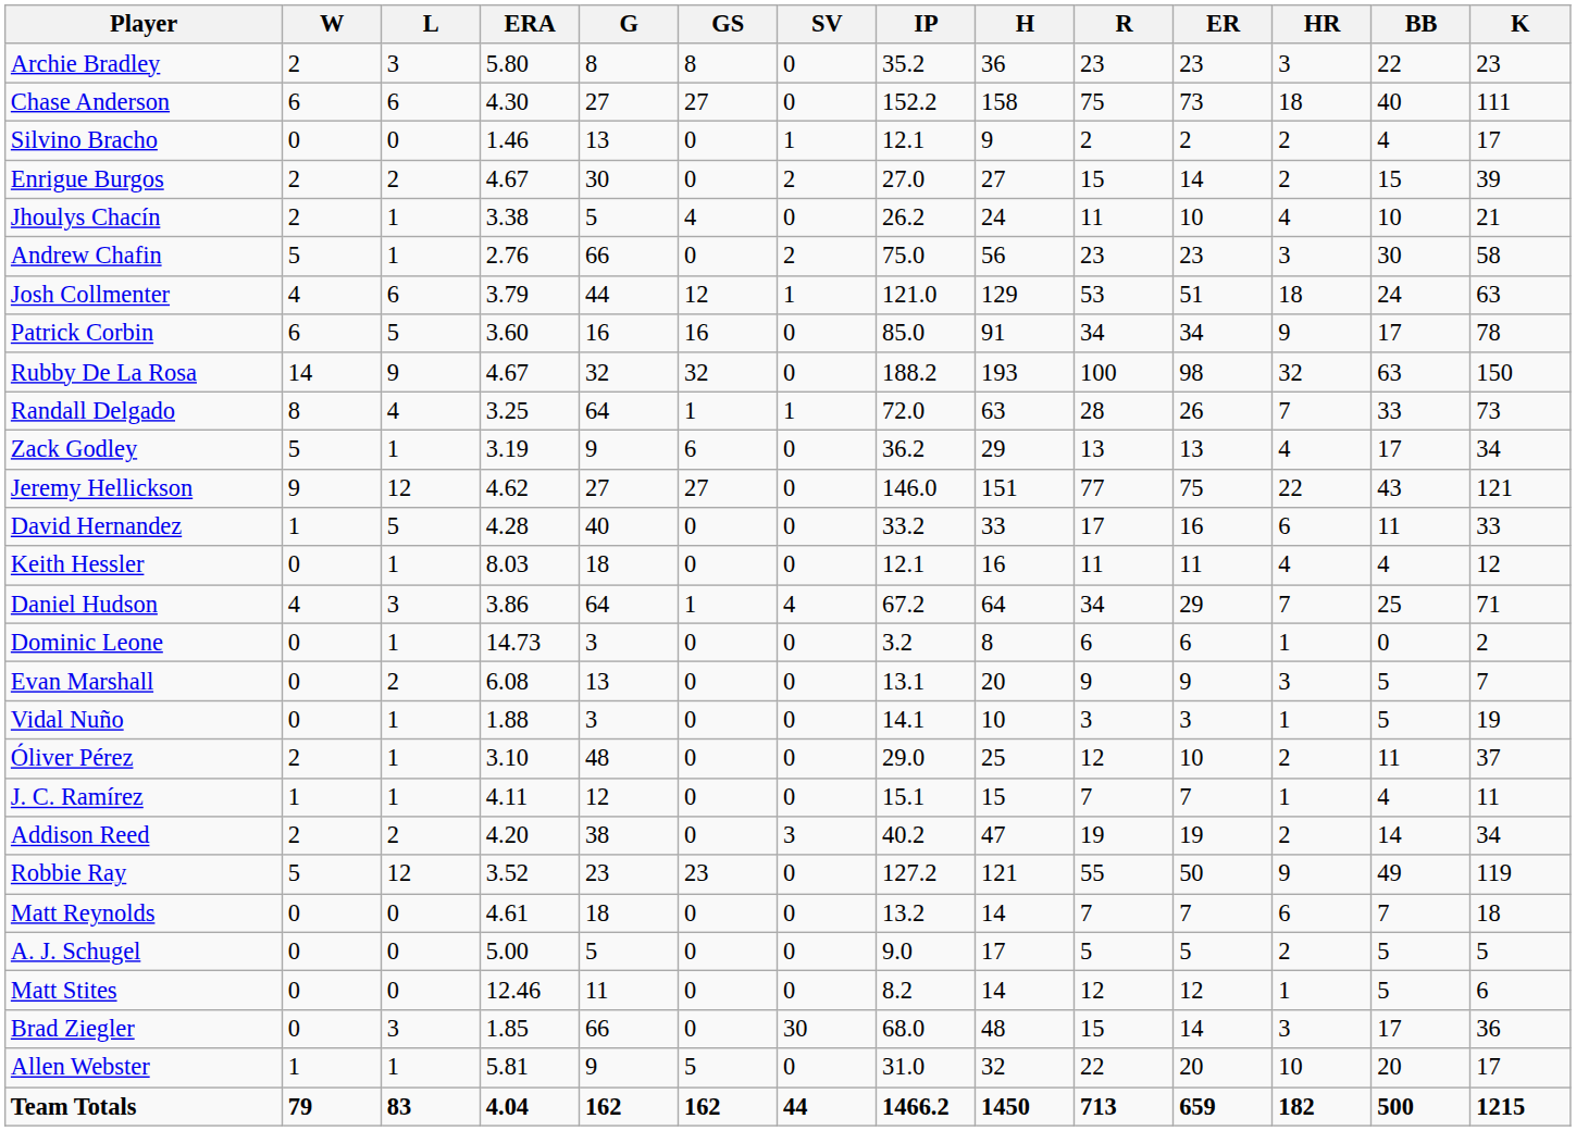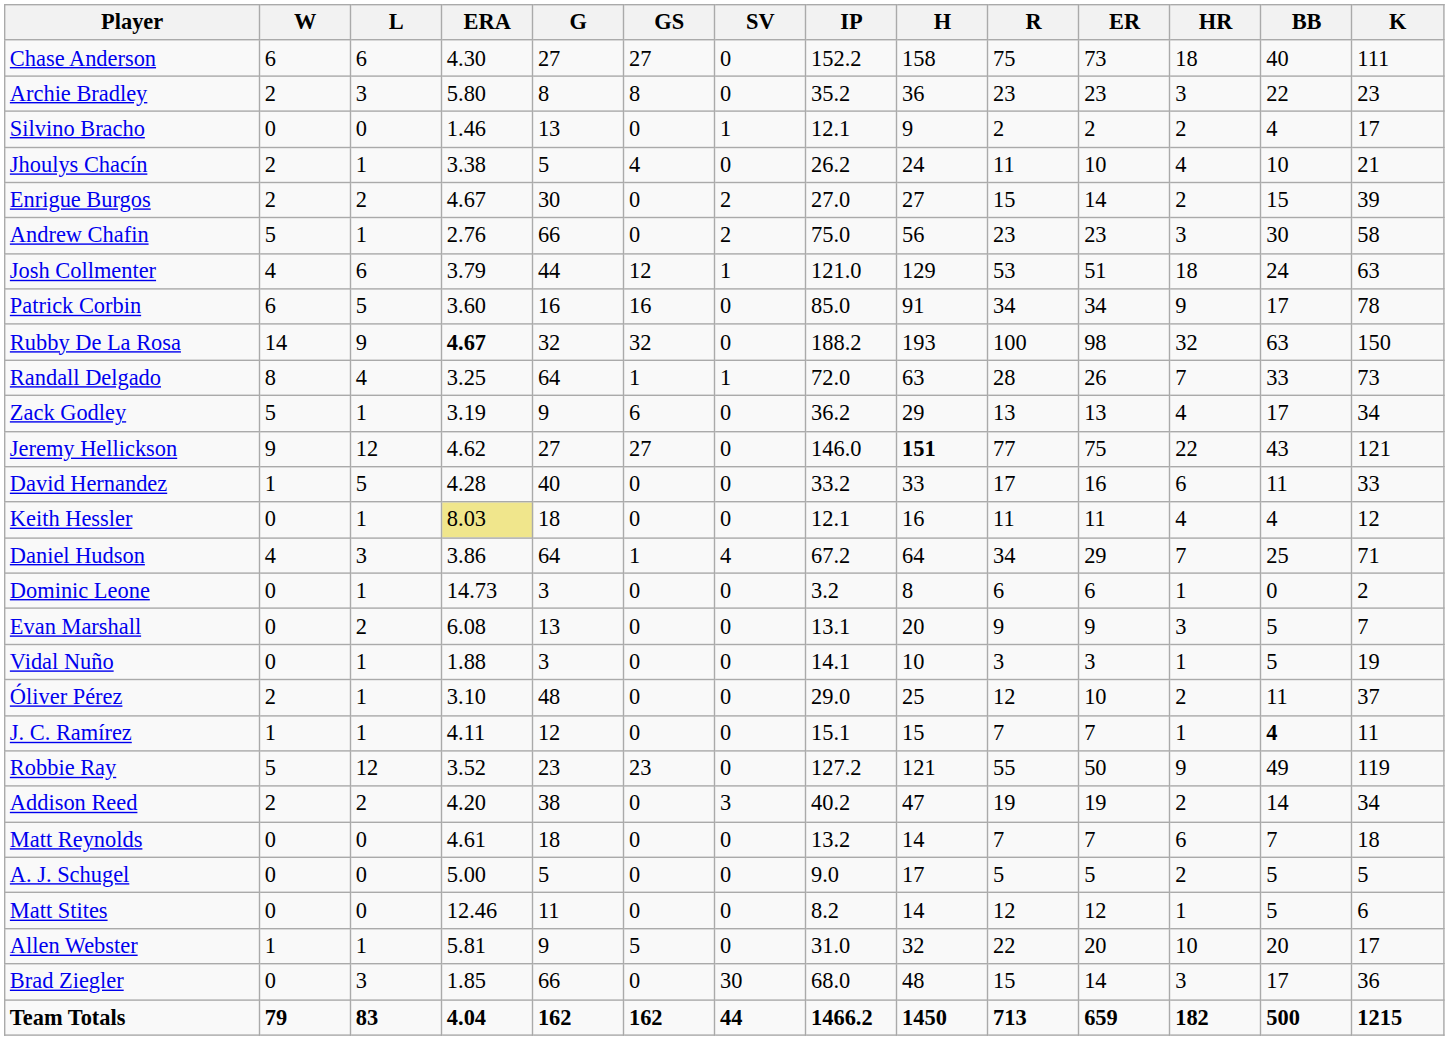 <table class="wikitable sortable">
 <tr>
 <th bgcolor="#DDDDFF" width="14%">Player</th>
 <th bgcolor="#DDDDFF" width="5%">W</th>
 <th bgcolor="#DDDDFF" width="5%">L</th>
 <th bgcolor="#DDDDFF" width="5%">ERA</th>
 <th bgcolor="#DDDDFF" width="5%">G</th>
 <th bgcolor="#DDDDFF" width="5%">GS</th>
 <th bgcolor="#DDDDFF" width="5%">SV</th>
 <th bgcolor="#DDDDFF" width="5%">IP</th>
 <th bgcolor="#DDDDFF" width="5%">H</th>
 <th bgcolor="#DDDDFF" width="5%">R</th>
 <th bgcolor="#DDDDFF" width="5%">ER</th>
 <th bgcolor="#DDDDFF" width="5%">HR</th>
 <th bgcolor="#DDDDFF" width="5%">BB</th>
 <th bgcolor="#DDDDFF" width="5%">K</th>
 </tr>
 <tr>
+<td><a href='#'>Chase Anderson</a></td>
+<td>6</td>
+<td>6</td>
+<td>4.30</td>
+<td>27</td>
+<td>27</td>
+<td>0</td>
+<td>152.2</td>
+<td>158</td>
+<td>75</td>
+<td>73</td>
+<td>18</td>
+<td>40</td>
+<td>111</td>
+</tr>
+<tr>
 <td><a href='#'>Archie Bradley</a></td>
 <td>2</td>
 <td>3</td>
 <td>5.80</td>
 <td>8</td>
 <td>8</td>
 <td>0</td>
 <td>35.2</td>
 <td>36</td>
 <td>23</td>
 <td>23</td>
 <td>3</td>
 <td>22</td>
 <td>23</td>
-</tr>
-<tr>
-<td><a href='#'>Chase Anderson</a></td>
-<td>6</td>
-<td>6</td>
-<td>4.30</td>
-<td>27</td>
-<td>27</td>
-<td>0</td>
-<td>152.2</td>
-<td>158</td>
-<td>75</td>
-<td>73</td>
-<td>18</td>
-<td>40</td>
-<td>111</td>
 </tr>
 <tr>
 <td><a href='#'>Silvino Bracho</a></td>
 <td>0</td>
 <td>0</td>
 <td>1.46</td>
 <td>13</td>
 <td>0</td>
 <td>1</td>
 <td>12.1</td>
 <td>9</td>
 <td>2</td>
 <td>2</td>
 <td>2</td>
 <td>4</td>
 <td>17</td>
 </tr>
 <tr>
+<td><a href='#'>Jhoulys Chacín</a></td>
+<td>2</td>
+<td>1</td>
+<td>3.38</td>
+<td>5</td>
+<td>4</td>
+<td>0</td>
+<td>26.2</td>
+<td>24</td>
+<td>11</td>
+<td>10</td>
+<td>4</td>
+<td>10</td>
+<td>21</td>
+</tr>
+<tr>
 <td><a href='#'>Enrigue Burgos</a></td>
 <td>2</td>
 <td>2</td>
 <td>4.67</td>
 <td>30</td>
 <td>0</td>
 <td>2</td>
 <td>27.0</td>
 <td>27</td>
 <td>15</td>
 <td>14</td>
 <td>2</td>
 <td>15</td>
 <td>39</td>
-</tr>
-<tr>
-<td><a href='#'>Jhoulys Chacín</a></td>
-<td>2</td>
-<td>1</td>
-<td>3.38</td>
-<td>5</td>
-<td>4</td>
-<td>0</td>
-<td>26.2</td>
-<td>24</td>
-<td>11</td>
-<td>10</td>
-<td>4</td>
-<td>10</td>
-<td>21</td>
 </tr>
 <tr>
 <td><a href='#'>Andrew Chafin</a></td>
 <td>5</td>
 <td>1</td>
 <td>2.76</td>
 <td>66</td>
 <td>0</td>
 <td>2</td>
 <td>75.0</td>
 <td>56</td>
 <td>23</td>
 <td>23</td>
 <td>3</td>
 <td>30</td>
 <td>58</td>
 </tr>
 <tr>
 <td><a href='#'>Josh Collmenter</a></td>
 <td>4</td>
 <td>6</td>
 <td>3.79</td>
 <td>44</td>
 <td>12</td>
 <td>1</td>
 <td>121.0</td>
 <td>129</td>
 <td>53</td>
 <td>51</td>
 <td>18</td>
 <td>24</td>
 <td>63</td>
 </tr>
 <tr>
 <td><a href='#'>Patrick Corbin</a></td>
 <td>6</td>
 <td>5</td>
 <td>3.60</td>
 <td>16</td>
 <td>16</td>
 <td>0</td>
 <td>85.0</td>
 <td>91</td>
 <td>34</td>
 <td>34</td>
 <td>9</td>
 <td>17</td>
 <td>78</td>
 </tr>
 <tr>
 <td><a href='#'>Rubby De La Rosa</a></td>
 <td>14</td>
 <td>9</td>
-<td>4.67</td>
+<td><strong>4.67</strong></td>
 <td>32</td>
 <td>32</td>
 <td>0</td>
 <td>188.2</td>
 <td>193</td>
 <td>100</td>
 <td>98</td>
 <td>32</td>
 <td>63</td>
 <td>150</td>
 </tr>
 <tr>
 <td><a href='#'>Randall Delgado</a></td>
 <td>8</td>
 <td>4</td>
 <td>3.25</td>
 <td>64</td>
 <td>1</td>
 <td>1</td>
 <td>72.0</td>
 <td>63</td>
 <td>28</td>
 <td>26</td>
 <td>7</td>
 <td>33</td>
 <td>73</td>
 </tr>
 <tr>
 <td><a href='#'>Zack Godley</a></td>
 <td>5</td>
 <td>1</td>
 <td>3.19</td>
 <td>9</td>
 <td>6</td>
 <td>0</td>
 <td>36.2</td>
 <td>29</td>
 <td>13</td>
 <td>13</td>
 <td>4</td>
 <td>17</td>
 <td>34</td>
 </tr>
 <tr>
 <td><a href='#'>Jeremy Hellickson</a></td>
 <td>9</td>
 <td>12</td>
 <td>4.62</td>
 <td>27</td>
 <td>27</td>
 <td>0</td>
 <td>146.0</td>
-<td>151</td>
+<td><strong>151</strong></td>
 <td>77</td>
 <td>75</td>
 <td>22</td>
 <td>43</td>
 <td>121</td>
 </tr>
 <tr>
 <td><a href='#'>David Hernandez</a></td>
 <td>1</td>
 <td>5</td>
 <td>4.28</td>
 <td>40</td>
 <td>0</td>
 <td>0</td>
 <td>33.2</td>
 <td>33</td>
 <td>17</td>
 <td>16</td>
 <td>6</td>
 <td>11</td>
 <td>33</td>
 </tr>
 <tr>
 <td><a href='#'>Keith Hessler</a></td>
 <td>0</td>
 <td>1</td>
-<td>8.03</td>
+<td style="background: khaki;">8.03</td>
 <td>18</td>
 <td>0</td>
 <td>0</td>
 <td>12.1</td>
 <td>16</td>
 <td>11</td>
 <td>11</td>
 <td>4</td>
 <td>4</td>
 <td>12</td>
 </tr>
 <tr>
 <td><a href='#'>Daniel Hudson</a></td>
 <td>4</td>
 <td>3</td>
 <td>3.86</td>
 <td>64</td>
 <td>1</td>
 <td>4</td>
 <td>67.2</td>
 <td>64</td>
 <td>34</td>
 <td>29</td>
 <td>7</td>
 <td>25</td>
 <td>71</td>
 </tr>
 <tr>
 <td><a href='#'>Dominic Leone</a></td>
 <td>0</td>
 <td>1</td>
 <td>14.73</td>
 <td>3</td>
 <td>0</td>
 <td>0</td>
 <td>3.2</td>
 <td>8</td>
 <td>6</td>
 <td>6</td>
 <td>1</td>
 <td>0</td>
 <td>2</td>
 </tr>
 <tr>
 <td><a href='#'>Evan Marshall</a></td>
 <td>0</td>
 <td>2</td>
 <td>6.08</td>
 <td>13</td>
 <td>0</td>
 <td>0</td>
 <td>13.1</td>
 <td>20</td>
 <td>9</td>
 <td>9</td>
 <td>3</td>
 <td>5</td>
 <td>7</td>
 </tr>
 <tr>
 <td><a href='#'>Vidal Nuño</a></td>
 <td>0</td>
 <td>1</td>
 <td>1.88</td>
 <td>3</td>
 <td>0</td>
 <td>0</td>
 <td>14.1</td>
 <td>10</td>
 <td>3</td>
 <td>3</td>
 <td>1</td>
 <td>5</td>
 <td>19</td>
 </tr>
 <tr>
 <td><a href='#'>Óliver Pérez</a></td>
 <td>2</td>
 <td>1</td>
 <td>3.10</td>
 <td>48</td>
 <td>0</td>
 <td>0</td>
 <td>29.0</td>
 <td>25</td>
 <td>12</td>
 <td>10</td>
 <td>2</td>
 <td>11</td>
 <td>37</td>
 </tr>
 <tr>
 <td><a href='#'>J. C. Ramírez</a></td>
 <td>1</td>
 <td>1</td>
 <td>4.11</td>
 <td>12</td>
 <td>0</td>
 <td>0</td>
 <td>15.1</td>
 <td>15</td>
 <td>7</td>
 <td>7</td>
 <td>1</td>
-<td>4</td>
+<td><strong>4</strong></td>
 <td>11</td>
+</tr>
+<tr>
+<td><a href='#'>Robbie Ray</a></td>
+<td>5</td>
+<td>12</td>
+<td>3.52</td>
+<td>23</td>
+<td>23</td>
+<td>0</td>
+<td>127.2</td>
+<td>121</td>
+<td>55</td>
+<td>50</td>
+<td>9</td>
+<td>49</td>
+<td>119</td>
 </tr>
 <tr>
 <td><a href='#'>Addison Reed</a></td>
 <td>2</td>
 <td>2</td>
 <td>4.20</td>
 <td>38</td>
 <td>0</td>
 <td>3</td>
 <td>40.2</td>
 <td>47</td>
 <td>19</td>
 <td>19</td>
 <td>2</td>
 <td>14</td>
 <td>34</td>
-</tr>
-<tr>
-<td><a href='#'>Robbie Ray</a></td>
-<td>5</td>
-<td>12</td>
-<td>3.52</td>
-<td>23</td>
-<td>23</td>
-<td>0</td>
-<td>127.2</td>
-<td>121</td>
-<td>55</td>
-<td>50</td>
-<td>9</td>
-<td>49</td>
-<td>119</td>
 </tr>
 <tr>
 <td><a href='#'>Matt Reynolds</a></td>
 <td>0</td>
 <td>0</td>
 <td>4.61</td>
 <td>18</td>
 <td>0</td>
 <td>0</td>
 <td>13.2</td>
 <td>14</td>
 <td>7</td>
 <td>7</td>
 <td>6</td>
 <td>7</td>
 <td>18</td>
 </tr>
 <tr>
 <td><a href='#'>A. J. Schugel</a></td>
 <td>0</td>
 <td>0</td>
 <td>5.00</td>
 <td>5</td>
 <td>0</td>
 <td>0</td>
 <td>9.0</td>
 <td>17</td>
 <td>5</td>
 <td>5</td>
 <td>2</td>
 <td>5</td>
 <td>5</td>
 </tr>
 <tr>
 <td><a href='#'>Matt Stites</a></td>
 <td>0</td>
 <td>0</td>
 <td>12.46</td>
 <td>11</td>
 <td>0</td>
 <td>0</td>
 <td>8.2</td>
 <td>14</td>
 <td>12</td>
 <td>12</td>
 <td>1</td>
 <td>5</td>
 <td>6</td>
 </tr>
 <tr>
+<td><a href='#'>Allen Webster</a></td>
+<td>1</td>
+<td>1</td>
+<td>5.81</td>
+<td>9</td>
+<td>5</td>
+<td>0</td>
+<td>31.0</td>
+<td>32</td>
+<td>22</td>
+<td>20</td>
+<td>10</td>
+<td>20</td>
+<td>17</td>
+</tr>
+<tr>
 <td><a href='#'>Brad Ziegler</a></td>
 <td>0</td>
 <td>3</td>
 <td>1.85</td>
 <td>66</td>
 <td>0</td>
 <td>30</td>
 <td>68.0</td>
 <td>48</td>
 <td>15</td>
 <td>14</td>
 <td>3</td>
 <td>17</td>
 <td>36</td>
-</tr>
-<tr>
-<td><a href='#'>Allen Webster</a></td>
-<td>1</td>
-<td>1</td>
-<td>5.81</td>
-<td>9</td>
-<td>5</td>
-<td>0</td>
-<td>31.0</td>
-<td>32</td>
-<td>22</td>
-<td>20</td>
-<td>10</td>
-<td>20</td>
-<td>17</td>
 </tr>
 <tr>
 <td><strong>Team Totals</strong></td>
 <td><strong>79</strong></td>
 <td><strong>83</strong></td>
 <td><strong>4.04</strong></td>
 <td><strong>162</strong></td>
 <td><strong>162</strong></td>
 <td><strong>44</strong></td>
 <td><strong>1466.2</strong></td>
 <td><strong>1450</strong></td>
 <td><strong>713</strong></td>
 <td><strong>659</strong></td>
 <td><strong>182</strong></td>
 <td><strong>500</strong></td>
 <td><strong>1215</strong></td>
 </tr>
 </table>
